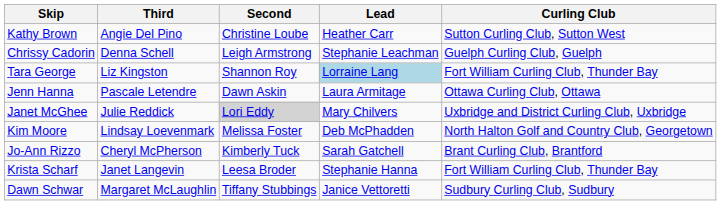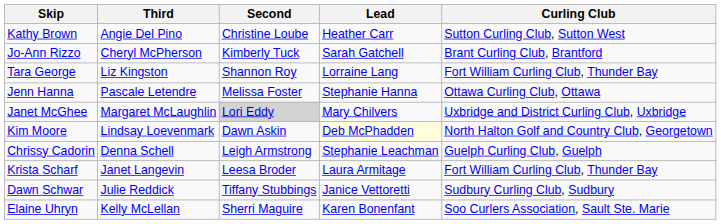 <table class="wikitable">
 <tr>
 <th>Skip</th>
 <th>Third</th>
 <th>Second</th>
 <th>Lead</th>
 <th>Curling Club</th>
 </tr>
 <tr>
 <td><a href='#'>Kathy Brown</a></td>
 <td><a href='#'>Angie Del Pino</a></td>
 <td><a href='#'>Christine Loube</a></td>
 <td><a href='#'>Heather Carr</a></td>
 <td><a href='#'>Sutton Curling Club</a>, <a href='#'>Sutton West</a></td>
 </tr>
 <tr>
+<td><a href='#'>Jo-Ann Rizzo</a></td>
+<td><a href='#'>Cheryl McPherson</a></td>
+<td><a href='#'>Kimberly Tuck</a></td>
+<td><a href='#'>Sarah Gatchell</a></td>
+<td><a href='#'>Brant Curling Club</a>, <a href='#'>Brantford</a></td>
+</tr>
+<tr>
+<td><a href='#'>Tara George</a></td>
+<td><a href='#'>Liz Kingston</a></td>
+<td><a href='#'>Shannon Roy</a></td>
+<td><a href='#'>Lorraine Lang</a></td>
+<td><a href='#'>Fort William Curling Club</a>, <a href='#'>Thunder Bay</a></td>
+</tr>
+<tr>
+<td><a href='#'>Jenn Hanna</a></td>
+<td><a href='#'>Pascale Letendre</a></td>
+<td><a href='#'>Melissa Foster</a></td>
+<td><a href='#'>Stephanie Hanna</a></td>
+<td><a href='#'>Ottawa Curling Club</a>, <a href='#'>Ottawa</a></td>
+</tr>
+<tr>
+<td><a href='#'>Janet McGhee</a></td>
+<td><a href='#'>Margaret McLaughlin</a></td>
+<td style="background: lightgrey;"><a href='#'>Lori Eddy</a></td>
+<td><a href='#'>Mary Chilvers</a></td>
+<td><a href='#'>Uxbridge and District Curling Club</a>, <a href='#'>Uxbridge</a></td>
+</tr>
+<tr>
+<td><a href='#'>Kim Moore</a></td>
+<td><a href='#'>Lindsay Loevenmark</a></td>
+<td><a href='#'>Dawn Askin</a></td>
+<td style="background: lightyellow;"><a href='#'>Deb McPhadden</a></td>
+<td><a href='#'>North Halton Golf and Country Club</a>, <a href='#'>Georgetown</a></td>
+</tr>
+<tr>
 <td><a href='#'>Chrissy Cadorin</a></td>
 <td><a href='#'>Denna Schell</a></td>
 <td><a href='#'>Leigh Armstrong</a></td>
 <td><a href='#'>Stephanie Leachman</a></td>
 <td><a href='#'>Guelph Curling Club</a>, <a href='#'>Guelph</a></td>
 </tr>
 <tr>
-<td><a href='#'>Tara George</a></td>
-<td><a href='#'>Liz Kingston</a></td>
-<td><a href='#'>Shannon Roy</a></td>
-<td style="background: lightblue;"><a href='#'>Lorraine Lang</a></td>
-<td><a href='#'>Fort William Curling Club</a>, <a href='#'>Thunder Bay</a></td>
-</tr>
-<tr>
-<td><a href='#'>Jenn Hanna</a></td>
-<td><a href='#'>Pascale Letendre</a></td>
-<td><a href='#'>Dawn Askin</a></td>
-<td><a href='#'>Laura Armitage</a></td>
-<td><a href='#'>Ottawa Curling Club</a>, <a href='#'>Ottawa</a></td>
-</tr>
-<tr>
-<td><a href='#'>Janet McGhee</a></td>
-<td><a href='#'>Julie Reddick</a></td>
-<td style="background: lightgrey;"><a href='#'>Lori Eddy</a></td>
-<td><a href='#'>Mary Chilvers</a></td>
-<td><a href='#'>Uxbridge and District Curling Club</a>, <a href='#'>Uxbridge</a></td>
-</tr>
-<tr>
-<td><a href='#'>Kim Moore</a></td>
-<td><a href='#'>Lindsay Loevenmark</a></td>
-<td><a href='#'>Melissa Foster</a></td>
-<td><a href='#'>Deb McPhadden</a></td>
-<td><a href='#'>North Halton Golf and Country Club</a>, <a href='#'>Georgetown</a></td>
-</tr>
-<tr>
-<td><a href='#'>Jo-Ann Rizzo</a></td>
-<td><a href='#'>Cheryl McPherson</a></td>
-<td><a href='#'>Kimberly Tuck</a></td>
-<td><a href='#'>Sarah Gatchell</a></td>
-<td><a href='#'>Brant Curling Club</a>, <a href='#'>Brantford</a></td>
-</tr>
-<tr>
 <td><a href='#'>Krista Scharf</a></td>
 <td><a href='#'>Janet Langevin</a></td>
 <td><a href='#'>Leesa Broder</a></td>
-<td><a href='#'>Stephanie Hanna</a></td>
+<td><a href='#'>Laura Armitage</a></td>
 <td><a href='#'>Fort William Curling Club</a>, <a href='#'>Thunder Bay</a></td>
 </tr>
 <tr>
 <td><a href='#'>Dawn Schwar</a></td>
-<td><a href='#'>Margaret McLaughlin</a></td>
+<td><a href='#'>Julie Reddick</a></td>
 <td><a href='#'>Tiffany Stubbings</a></td>
 <td><a href='#'>Janice Vettoretti</a></td>
 <td><a href='#'>Sudbury Curling Club</a>, <a href='#'>Sudbury</a></td>
 </tr>
+<tr>
+<td><a href='#'>Elaine Uhryn</a></td>
+<td><a href='#'>Kelly McLellan</a></td>
+<td><a href='#'>Sherri Maguire</a></td>
+<td><a href='#'>Karen Bonenfant</a></td>
+<td><a href='#'>Soo Curlers Association</a>, <a href='#'>Sault Ste. Marie</a></td>
+</tr>
 </table>
